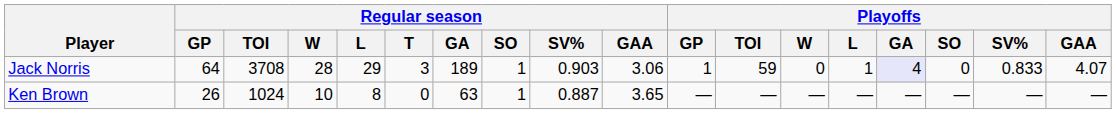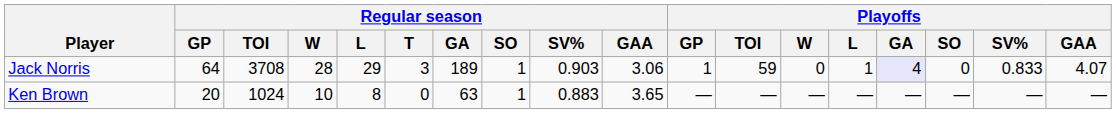 <table class="wikitable" style="text-align:right">
 <tr>
 <th rowspan="2" valign="bottom" style="width:10em">Player</th>
 <th colspan="9"><a href='#'>Regular season</a></th>
 <th colspan="8"><a href='#'>Playoffs</a></th>
 </tr>
 <tr>
 <th style="width:2.5em">GP</th>
 <th style="width:3.5em">TOI</th>
 <th style="width:2.5em">W</th>
 <th style="width:2.5em">L</th>
 <th style="width:2.5em">T</th>
 <th style="width:2.5em">GA</th>
 <th style="width:2.5em">SO</th>
 <th style="width:4em">SV%</th>
 <th style="width:3.5em">GAA</th>
 <th style="width:2.5em">GP</th>
 <th style="width:3.5em">TOI</th>
 <th style="width:2.5em">W</th>
 <th style="width:2.5em">L</th>
 <th style="width:2.5em">GA</th>
 <th style="width:2.5em">SO</th>
 <th style="width:4em">SV%</th>
 <th style="width:3.5em">GAA</th>
 </tr>
 <tr>
 <td align=left><a href='#'>Jack Norris</a></td>
 <td>64</td>
 <td>3708</td>
 <td>28</td>
 <td>29</td>
 <td>3</td>
 <td>189</td>
 <td>1</td>
 <td>0.903</td>
 <td>3.06</td>
 <td>1</td>
 <td>59</td>
 <td>0</td>
 <td>1</td>
 <td style="background: lavender;">4</td>
 <td>0</td>
 <td>0.833</td>
 <td>4.07</td>
 </tr>
 <tr>
 <td align=left><a href='#'>Ken Brown</a></td>
-<td>26</td>
+<td>20</td>
 <td>1024</td>
 <td>10</td>
 <td>8</td>
 <td>0</td>
 <td>63</td>
 <td>1</td>
-<td>0.887</td>
+<td>0.883</td>
 <td>3.65</td>
 <td>—</td>
 <td>—</td>
 <td>—</td>
 <td>—</td>
 <td>—</td>
 <td>—</td>
 <td>—</td>
 <td>—</td>
 </tr>
 </table>
